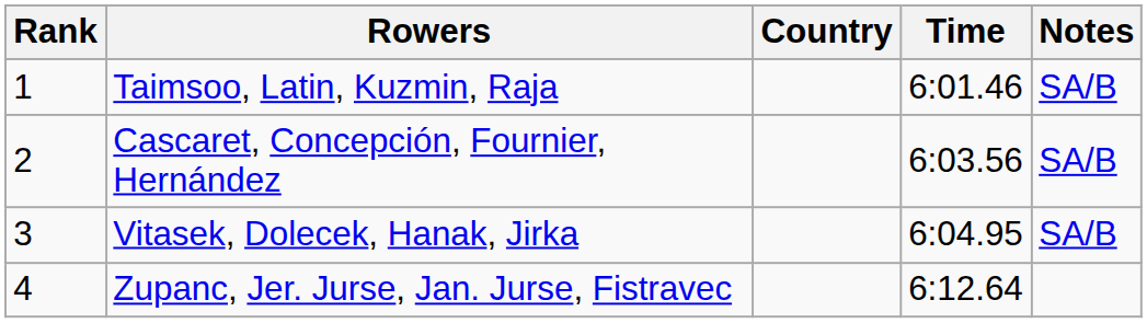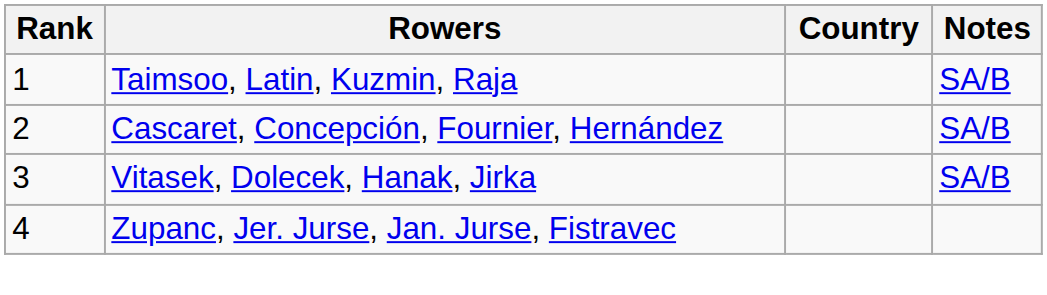 <table class="wikitable sortable" width=60%>
 <tr>
 <th>Rank</th>
 <th>Rowers</th>
 <th>Country</th>
-<th>Time</th>
 <th>Notes</th>
 </tr>
 <tr>
 <td>1</td>
 <td><a href='#'>Taimsoo</a>, <a href='#'>Latin</a>, <a href='#'>Kuzmin</a>, <a href='#'>Raja</a></td>
 <td></td>
-<td>6:01.46</td>
 <td><a href='#'>SA/B</a></td>
 </tr>
 <tr>
 <td>2</td>
 <td><a href='#'>Cascaret</a>, <a href='#'>Concepción</a>, <a href='#'>Fournier</a>,  <a href='#'>Hernández</a></td>
 <td></td>
-<td>6:03.56</td>
 <td><a href='#'>SA/B</a></td>
 </tr>
 <tr>
 <td>3</td>
 <td><a href='#'>Vitasek</a>, <a href='#'>Dolecek</a>, <a href='#'>Hanak</a>, <a href='#'>Jirka</a></td>
 <td></td>
-<td>6:04.95</td>
 <td><a href='#'>SA/B</a></td>
 </tr>
 <tr>
 <td>4</td>
 <td><a href='#'>Zupanc</a>, <a href='#'>Jer. Jurse</a>, <a href='#'>Jan. Jurse</a>, <a href='#'>Fistravec</a></td>
 <td></td>
-<td>6:12.64</td>
 <td></td>
 </tr>
 </table>
